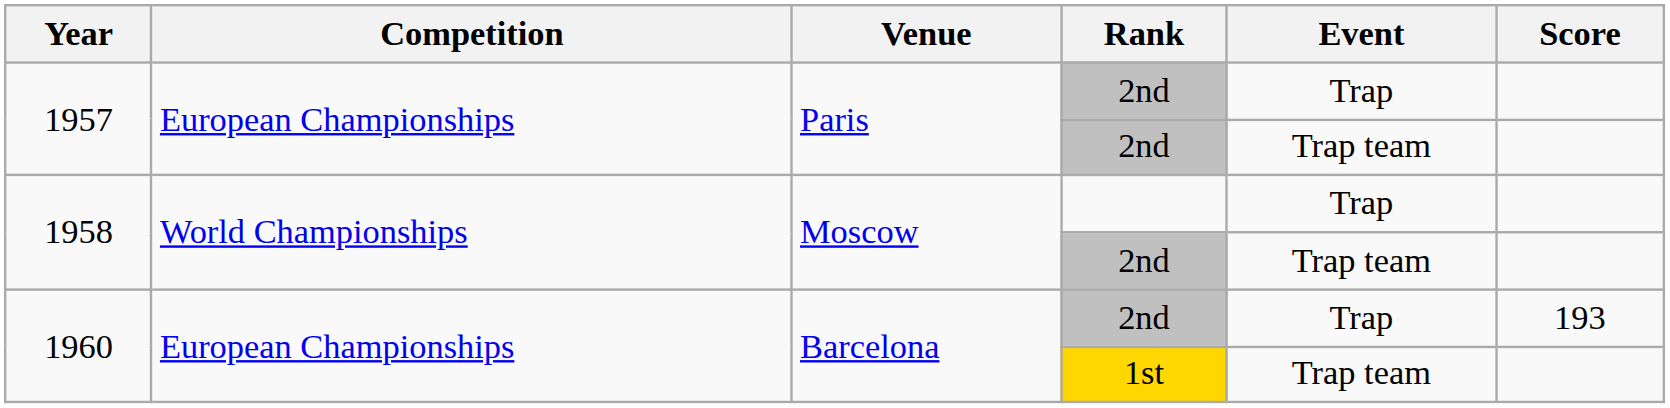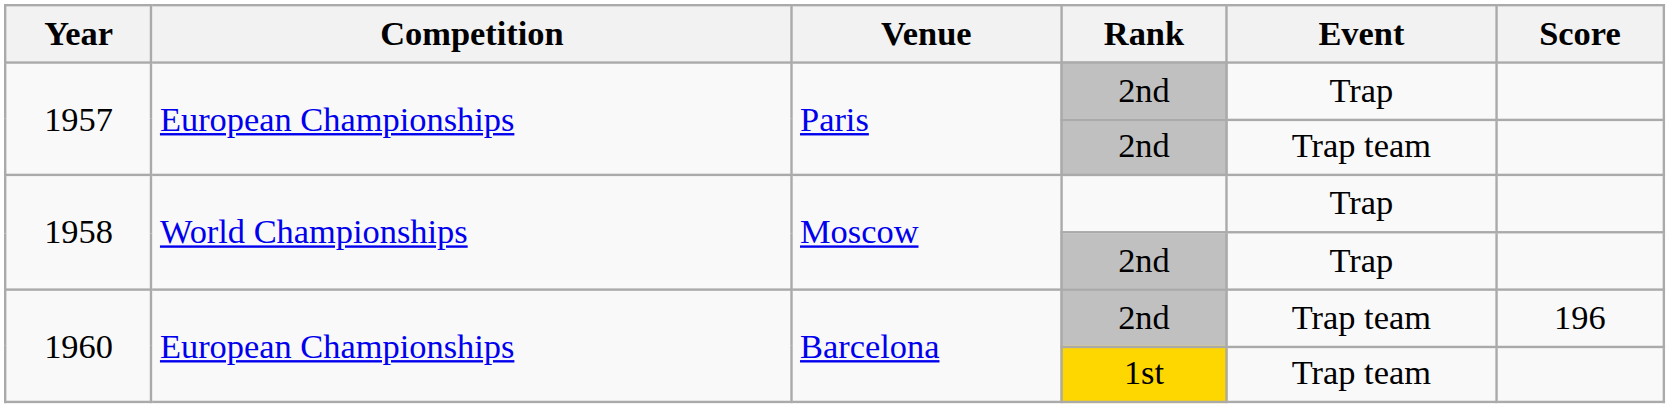 <table class="wikitable sortable" width=55% style="font-size:90%; text-align:center;">
 <tr>
 <th>Year</th>
 <th>Competition</th>
 <th>Venue</th>
 <th>Rank</th>
 <th>Event</th>
 <th>Score</th>
 </tr>
 <tr>
 <td rowspan=2>1957</td>
 <td align=left rowspan=2><a href='#'>European Championships</a></td>
 <td align=left rowspan=2> <a href='#'>Paris</a></td>
 <td bgcolor=silver>2nd</td>
 <td>Trap</td>
 <td></td>
 </tr>
 <tr>
 <td bgcolor=silver>2nd</td>
 <td>Trap team</td>
 <td></td>
 </tr>
 <tr>
 <td rowspan=2>1958</td>
 <td align=left rowspan=2><a href='#'>World Championships</a></td>
 <td align=left rowspan=2> <a href='#'>Moscow</a></td>
 <td></td>
 <td>Trap</td>
 <td></td>
 </tr>
 <tr>
 <td bgcolor=silver>2nd</td>
-<td>Trap team</td>
+<td>Trap</td>
 <td></td>
 </tr>
 <tr>
 <td rowspan=2>1960</td>
 <td align=left rowspan=2><a href='#'>European Championships</a></td>
 <td align=left rowspan=2> <a href='#'>Barcelona</a></td>
 <td bgcolor=silver>2nd</td>
-<td>Trap</td>
-<td>193</td>
+<td>Trap team</td>
+<td>196</td>
 </tr>
 <tr>
 <td bgcolor=gold>1st</td>
 <td>Trap team</td>
 <td></td>
 </tr>
 </table>
